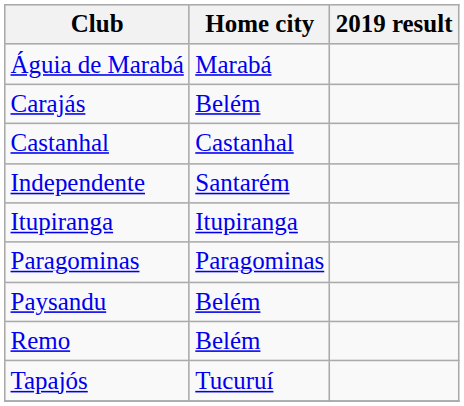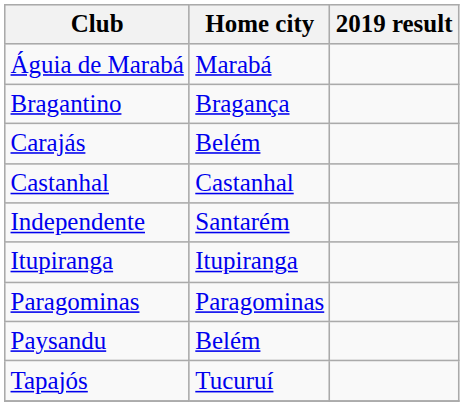 <table class="wikitable sortable">
 <tr>
 <th>Club</th>
 <th>Home city</th>
 <th>2019 result</th>
 </tr>
 <tr>
 <td><a href='#'>Águia de Marabá</a></td>
 <td><a href='#'>Marabá</a></td>
+<td></td>
+</tr>
+<tr>
+<td><a href='#'>Bragantino</a></td>
+<td><a href='#'>Bragança</a></td>
 <td></td>
 </tr>
 <tr>
 <td><a href='#'>Carajás</a></td>
 <td><a href='#'>Belém</a></td>
 <td></td>
 </tr>
 <tr>
 <td><a href='#'>Castanhal</a></td>
 <td><a href='#'>Castanhal</a></td>
 <td></td>
 </tr>
 <tr>
 <td><a href='#'>Independente</a></td>
 <td><a href='#'>Santarém</a></td>
 <td></td>
 </tr>
 <tr>
 <td><a href='#'>Itupiranga</a></td>
 <td><a href='#'>Itupiranga</a></td>
 <td></td>
 </tr>
 <tr>
 <td><a href='#'>Paragominas</a></td>
 <td><a href='#'>Paragominas</a></td>
 <td></td>
 </tr>
 <tr>
 <td><a href='#'>Paysandu</a></td>
 <td><a href='#'>Belém</a></td>
 <td></td>
 </tr>
 <tr>
-<td><a href='#'>Remo</a></td>
-<td><a href='#'>Belém</a></td>
-<td></td>
-</tr>
-<tr>
 <td><a href='#'>Tapajós</a></td>
 <td><a href='#'>Tucuruí</a></td>
 <td></td>
 </tr>
 <tr>
 </tr>
 </table>
